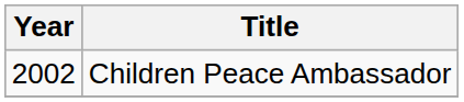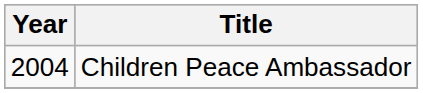 <table class="wikitable sortable" border="1">
 <tr>
 <th>Year</th>
 <th>Title</th>
 </tr>
 <tr>
-<td>2002</td>
+<td>2004</td>
 <td>Children Peace Ambassador</td>
 </tr>
 <tr>
 </tr>
 </table>
